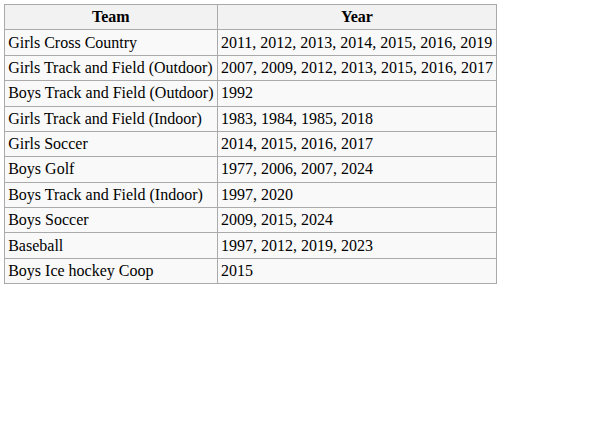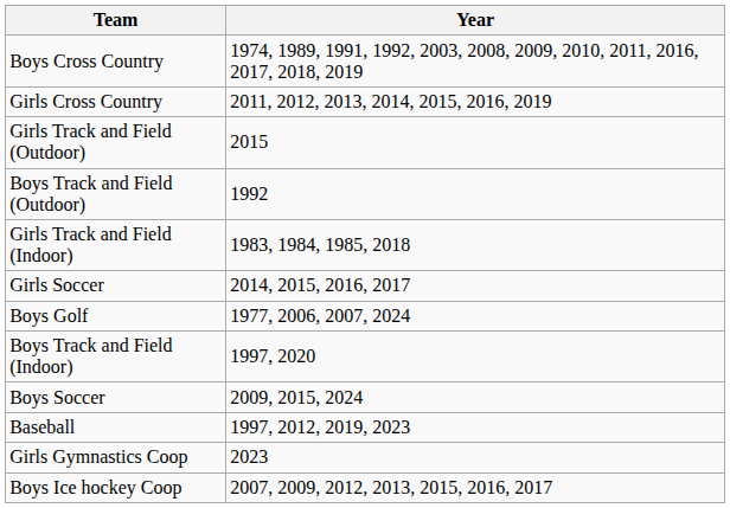 <table class="wikitable">
 <tr>
 <th>Team</th>
 <th>Year</th>
+</tr>
+<tr>
+<td>Boys Cross Country</td>
+<td>1974, 1989, 1991, 1992, 2003, 2008, 2009, 2010, 2011, 2016, 2017, 2018, 2019</td>
 </tr>
 <tr>
 <td>Girls Cross Country</td>
 <td>2011, 2012, 2013, 2014, 2015, 2016, 2019</td>
 </tr>
 <tr>
 <td>Girls Track and Field (Outdoor)</td>
-<td>2007, 2009, 2012, 2013, 2015, 2016, 2017</td>
+<td>2015</td>
 </tr>
 <tr>
 <td>Boys Track and Field (Outdoor)</td>
 <td>1992</td>
 </tr>
 <tr>
 <td>Girls Track and Field (Indoor)</td>
 <td>1983, 1984, 1985, 2018</td>
 </tr>
 <tr>
 <td>Girls Soccer</td>
 <td>2014, 2015, 2016, 2017</td>
 </tr>
 <tr>
 <td>Boys Golf</td>
 <td>1977, 2006, 2007, 2024</td>
 </tr>
 <tr>
 <td>Boys Track and Field (Indoor)</td>
 <td>1997, 2020</td>
 </tr>
 <tr>
 <td>Boys Soccer</td>
 <td>2009, 2015, 2024</td>
 </tr>
 <tr>
 <td>Baseball</td>
 <td>1997, 2012, 2019, 2023</td>
 </tr>
 <tr>
+<td>Girls Gymnastics Coop</td>
+<td>2023</td>
+</tr>
+<tr>
 <td>Boys Ice hockey Coop</td>
-<td>2015</td>
+<td>2007, 2009, 2012, 2013, 2015, 2016, 2017</td>
 </tr>
 </table>
